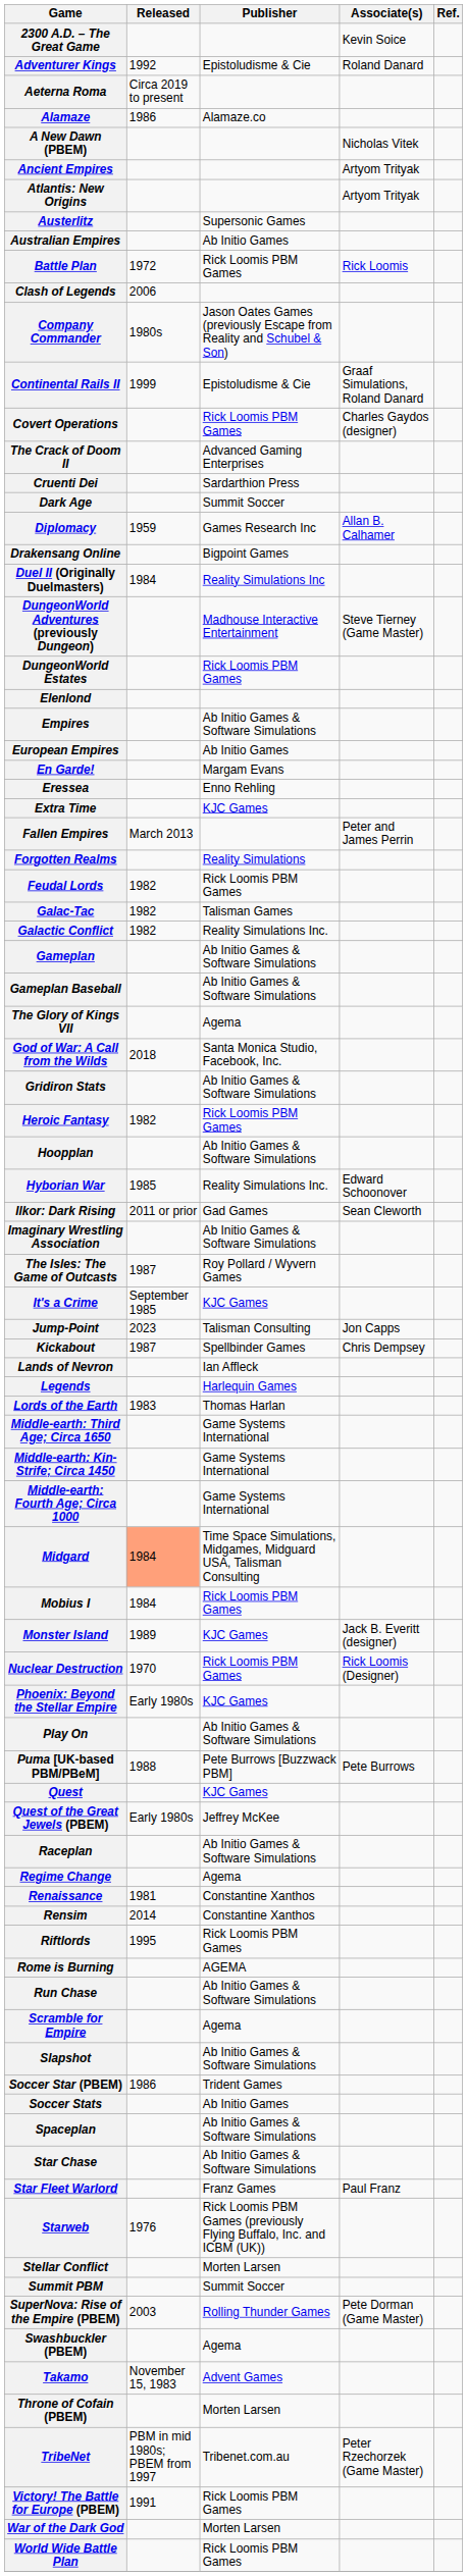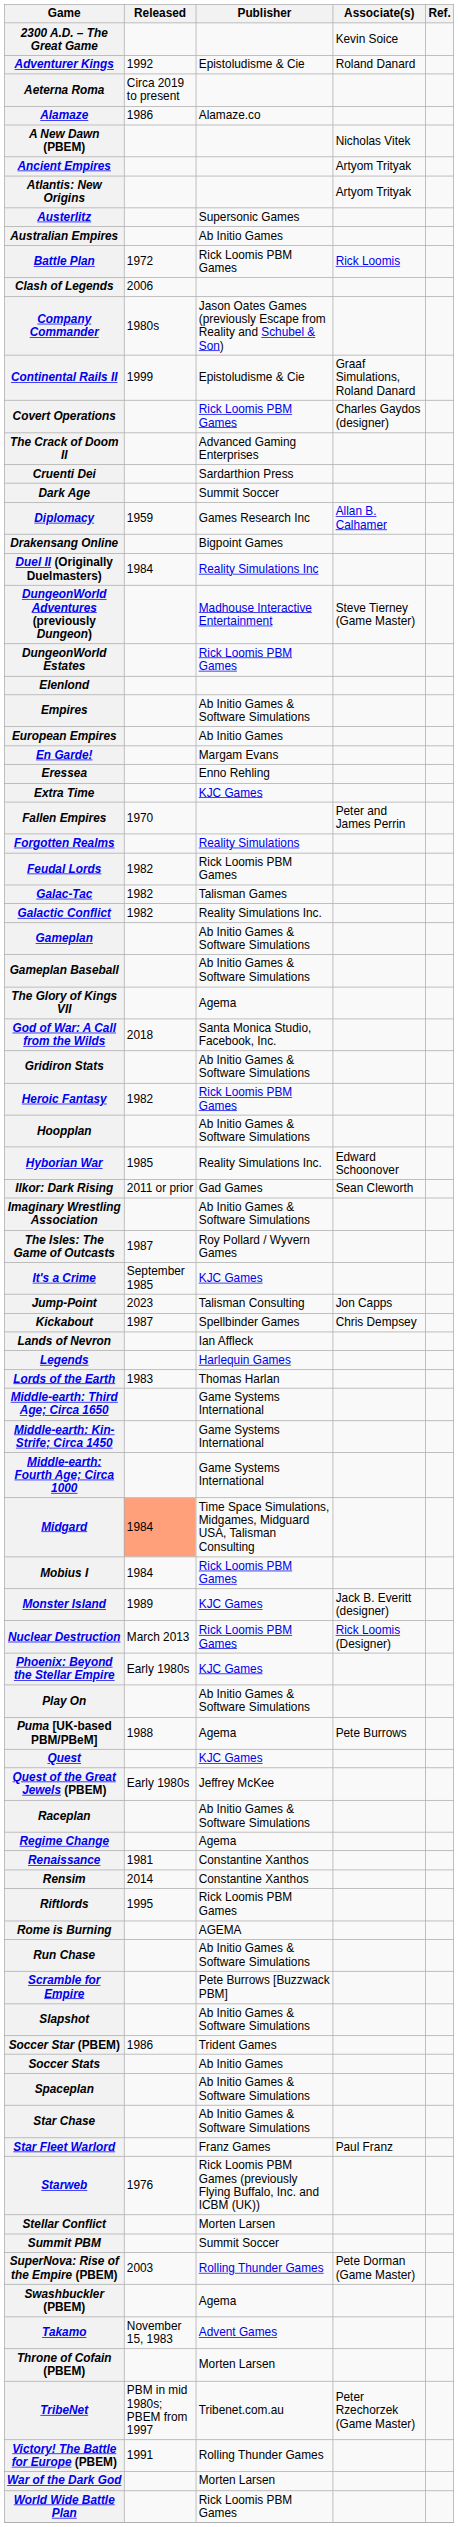 <table class="wikitable sortable">
 <tr>
 <th scope="col">Game</th>
 <th scope="col">Released</th>
 <th scope="col">Publisher</th>
 <th scope="col">Associate(s)</th>
 <th scope="col" class="unsortable">Ref.</th>
 </tr>
 <tr>
 <th scope="row"><em>2300 A.D. – The Great Game</em></th>
 <td></td>
 <td></td>
 <td>Kevin Soice</td>
 <td></td>
 </tr>
 <tr>
 <th scope="row"><em><a href='#'>Adventurer Kings</a></em></th>
 <td>1992</td>
 <td>Epistoludisme & Cie</td>
 <td>Roland Danard</td>
 <td></td>
 </tr>
 <tr>
 <th scope="row"><em>Aeterna Roma</em></th>
 <td>Circa 2019 to present</td>
 <td></td>
 <td></td>
 <td></td>
 </tr>
 <tr>
 <th scope="row"><em><a href='#'>Alamaze</a></em></th>
 <td>1986</td>
 <td>Alamaze.co</td>
 <td></td>
 <td></td>
 </tr>
 <tr>
 <th scope="row"><em>A New Dawn</em> (PBEM)</th>
 <td></td>
 <td></td>
 <td>Nicholas Vitek</td>
 <td></td>
 </tr>
 <tr>
 <th scope="row"><em><a href='#'>Ancient Empires</a></em></th>
 <td></td>
 <td></td>
 <td>Artyom Trityak</td>
 <td></td>
 </tr>
 <tr>
 <th scope="row"><em>Atlantis: New Origins</em></th>
 <td></td>
 <td></td>
 <td>Artyom Trityak</td>
 <td></td>
 </tr>
 <tr>
 <th scope="row"><em><a href='#'>Austerlitz</a></em></th>
 <td></td>
 <td>Supersonic Games</td>
 <td></td>
 <td></td>
 </tr>
 <tr>
 <th scope="row"><em>Australian Empires</em></th>
 <td></td>
 <td>Ab Initio Games</td>
 <td></td>
 <td></td>
 </tr>
 <tr>
 <th scope="row"><em><a href='#'>Battle Plan</a></em></th>
 <td>1972</td>
 <td>Rick Loomis PBM Games</td>
 <td><a href='#'>Rick Loomis</a></td>
 <td></td>
 </tr>
 <tr>
 <th scope="row"><em>Clash of Legends</em></th>
 <td>2006</td>
 <td></td>
 <td></td>
 <td></td>
 </tr>
 <tr>
 <th scope="row"><em><a href='#'>Company Commander</a></em></th>
 <td>1980s</td>
 <td>Jason Oates Games (previously Escape from Reality and <a href='#'>Schubel & Son</a>)</td>
 <td></td>
 <td></td>
 </tr>
 <tr>
 <th scope="row"><em><a href='#'>Continental Rails II</a></em></th>
 <td>1999</td>
 <td>Epistoludisme & Cie</td>
 <td>Graaf Simulations, Roland Danard</td>
 <td></td>
 </tr>
 <tr>
 <th scope="row"><em>Covert Operations</em></th>
 <td></td>
 <td><a href='#'>Rick Loomis PBM Games</a></td>
 <td>Charles Gaydos (designer)</td>
 <td></td>
 </tr>
 <tr>
 <th scope="row"><em>The Crack of Doom II</em></th>
 <td></td>
 <td>Advanced Gaming Enterprises</td>
 <td></td>
 <td></td>
 </tr>
 <tr>
 <th scope="row"><em>Cruenti Dei</em></th>
 <td></td>
 <td>Sardarthion Press</td>
 <td></td>
 <td></td>
 </tr>
 <tr>
 <th scope="row"><em>Dark Age</em></th>
 <td></td>
 <td>Summit Soccer</td>
 <td></td>
 <td></td>
 </tr>
 <tr>
 <th scope="row"><em><a href='#'>Diplomacy</a></em></th>
 <td>1959</td>
 <td>Games Research Inc</td>
 <td><a href='#'>Allan B. Calhamer</a></td>
 <td></td>
 </tr>
 <tr>
 <th scope="row"><em>Drakensang Online</em></th>
 <td></td>
 <td>Bigpoint Games</td>
 <td></td>
 <td></td>
 </tr>
 <tr>
 <th scope="row"><em><a href='#'>Duel II</a></em> (Originally Duelmasters)</th>
 <td>1984</td>
 <td><a href='#'>Reality Simulations Inc</a></td>
 <td></td>
 <td></td>
 </tr>
 <tr>
 <th scope="row"><em><a href='#'>DungeonWorld Adventures</a></em> (previously <em>Dungeon</em>)</th>
 <td></td>
 <td><a href='#'>Madhouse Interactive Entertainment</a></td>
 <td>Steve Tierney (Game Master)</td>
 <td></td>
 </tr>
 <tr>
 <th scope="row"><em>DungeonWorld Estates</em></th>
 <td></td>
 <td><a href='#'>Rick Loomis PBM Games</a></td>
 <td></td>
 <td></td>
 </tr>
 <tr>
 <th scope="row"><em>Elenlond</em></th>
 <td></td>
 <td></td>
 <td></td>
 <td></td>
 </tr>
 <tr>
 <th scope="row"><em>Empires</em></th>
 <td></td>
 <td>Ab Initio Games & Software Simulations</td>
 <td></td>
 <td></td>
 </tr>
 <tr>
 <th scope="row"><em>European Empires</em></th>
 <td></td>
 <td>Ab Initio Games</td>
 <td></td>
 <td></td>
 </tr>
 <tr>
 <th scope="row"><em><a href='#'>En Garde!</a></em></th>
 <td></td>
 <td>Margam Evans</td>
 <td></td>
 <td></td>
 </tr>
 <tr>
 <th scope="row"><em>Eressea</em></th>
 <td></td>
 <td>Enno Rehling</td>
 <td></td>
 <td></td>
 </tr>
 <tr>
 <th scope="row"><em>Extra Time</em></th>
 <td></td>
 <td><a href='#'>KJC Games</a></td>
 <td></td>
 <td></td>
 </tr>
 <tr>
 <th scope="row"><em>Fallen Empires</em></th>
-<td>March 2013</td>
+<td>1970</td>
 <td></td>
 <td>Peter and James Perrin</td>
 <td></td>
 </tr>
 <tr>
 <th scope="row"><em><a href='#'>Forgotten Realms</a></em></th>
 <td></td>
 <td><a href='#'>Reality Simulations</a></td>
 <td></td>
 <td></td>
 </tr>
 <tr>
 <th scope="row"><em><a href='#'>Feudal Lords</a></em></th>
 <td>1982</td>
 <td>Rick Loomis PBM Games</td>
 <td></td>
 <td></td>
 </tr>
 <tr>
 <th scope="row"><em><a href='#'>Galac-Tac</a></em></th>
 <td>1982</td>
 <td>Talisman Games</td>
 <td></td>
 <td></td>
 </tr>
 <tr>
 <th scope="row"><em><a href='#'>Galactic Conflict</a></em></th>
 <td>1982</td>
 <td>Reality Simulations Inc.</td>
 <td></td>
 <td></td>
 </tr>
 <tr>
 <th scope="row"><em><a href='#'>Gameplan</a></em></th>
 <td></td>
 <td>Ab Initio Games & Software Simulations</td>
 <td></td>
 <td></td>
 </tr>
 <tr>
 <th scope="row"><em>Gameplan Baseball</em></th>
 <td></td>
 <td>Ab Initio Games & Software Simulations</td>
 <td></td>
 <td></td>
 </tr>
 <tr>
 <th scope="row"><em>The Glory of Kings VII</em></th>
 <td></td>
 <td>Agema</td>
 <td></td>
 <td></td>
 </tr>
 <tr>
 <th scope="row"><em><a href='#'>God of War: A Call from the Wilds</a></em></th>
 <td>2018</td>
 <td>Santa Monica Studio, Facebook, Inc.</td>
 <td></td>
 <td></td>
 </tr>
 <tr>
 <th scope="row"><em>Gridiron Stats</em></th>
 <td></td>
 <td>Ab Initio Games & Software Simulations</td>
 <td></td>
 <td></td>
 </tr>
 <tr>
 <th scope="row"><em><a href='#'>Heroic Fantasy</a></em></th>
 <td>1982</td>
 <td><a href='#'>Rick Loomis PBM Games</a></td>
 <td></td>
 <td></td>
 </tr>
 <tr>
 <th scope="row"><em>Hoopplan</em></th>
 <td></td>
 <td>Ab Initio Games & Software Simulations</td>
 <td></td>
 <td></td>
 </tr>
 <tr>
 <th scope="row"><em><a href='#'>Hyborian War</a></em></th>
 <td>1985</td>
 <td>Reality Simulations Inc.</td>
 <td>Edward Schoonover</td>
 <td></td>
 </tr>
 <tr>
 <th scope="row"><em>Ilkor: Dark Rising</em></th>
 <td>2011 or prior</td>
 <td>Gad Games</td>
 <td>Sean Cleworth</td>
 <td></td>
 </tr>
 <tr>
 <th scope="row"><em>Imaginary Wrestling Association</em></th>
 <td></td>
 <td>Ab Initio Games & Software Simulations</td>
 <td></td>
 <td></td>
 </tr>
 <tr>
 <th scope="row"><em>The Isles: The Game of Outcasts</em></th>
 <td>1987</td>
 <td>Roy Pollard / Wyvern Games</td>
 <td></td>
 <td></td>
 </tr>
 <tr>
 <th scope="row"><em><a href='#'>It's a Crime</a></em></th>
 <td>September 1985</td>
 <td><a href='#'>KJC Games</a></td>
 <td></td>
 <td></td>
 </tr>
 <tr>
 <th scope="row"><em>Jump-Point</em></th>
 <td>2023</td>
 <td>Talisman Consulting</td>
 <td>Jon Capps</td>
 <td></td>
 </tr>
 <tr>
 <th scope="row"><em>Kickabout</em></th>
 <td>1987</td>
 <td>Spellbinder Games</td>
 <td>Chris Dempsey</td>
 <td></td>
 </tr>
 <tr>
 <th scope="row"><em>Lands of Nevron</em></th>
 <td></td>
 <td>Ian Affleck</td>
 <td></td>
 <td></td>
 </tr>
 <tr>
 <th scope="row"><em><a href='#'>Legends</a></em></th>
 <td></td>
 <td><a href='#'>Harlequin Games</a></td>
 <td></td>
 <td></td>
 </tr>
 <tr>
 <th scope="row"><em><a href='#'>Lords of the Earth</a></em></th>
 <td>1983</td>
 <td>Thomas Harlan</td>
 <td></td>
 <td></td>
 </tr>
 <tr>
 <th><em><a href='#'>Middle-earth: Third Age; Circa 1650</a></em></th>
 <td></td>
 <td>Game Systems International</td>
 <td></td>
 <td></td>
 </tr>
 <tr>
 <th><em><a href='#'>Middle-earth: Kin-Strife; Circa 1450</a></em></th>
 <td></td>
 <td>Game Systems International</td>
 <td></td>
 <td></td>
 </tr>
 <tr>
 <th><em><a href='#'>Middle-earth: Fourth Age; Circa 1000</a></em></th>
 <td></td>
 <td>Game Systems International</td>
 <td></td>
 <td></td>
 </tr>
 <tr>
 <th scope="row"><a href='#'><em>Midgard</em></a></th>
 <td style="background: lightsalmon;">1984</td>
 <td>Time Space Simulations, Midgames, Midguard USA, Talisman Consulting</td>
 <td></td>
 <td></td>
 </tr>
 <tr>
 <th scope="row"><em>Mobius I</em></th>
 <td>1984</td>
 <td><a href='#'>Rick Loomis PBM Games</a></td>
 <td></td>
 <td></td>
 </tr>
 <tr>
 <th scope="row"><em><a href='#'>Monster Island</a></em></th>
 <td>1989</td>
 <td><a href='#'>KJC Games</a></td>
 <td>Jack B. Everitt (designer)</td>
 <td></td>
 </tr>
 <tr>
 <th scope="row"><em><a href='#'>Nuclear Destruction</a></em></th>
-<td>1970</td>
+<td>March 2013</td>
 <td><a href='#'>Rick Loomis PBM Games</a></td>
 <td><a href='#'>Rick Loomis</a> (Designer)</td>
 <td></td>
 </tr>
 <tr>
 <th scope="row"><em><a href='#'>Phoenix: Beyond the Stellar Empire</a></em></th>
 <td>Early 1980s</td>
 <td><a href='#'>KJC Games</a></td>
 <td></td>
 <td></td>
 </tr>
 <tr>
 <th scope="row"><em>Play On</em></th>
 <td></td>
 <td>Ab Initio Games & Software Simulations</td>
 <td></td>
 <td></td>
 </tr>
 <tr>
 <th scope="row"><em>Puma</em> [UK-based PBM/PBeM]</th>
 <td>1988</td>
-<td>Pete Burrows [Buzzwack PBM]</td>
+<td>Agema</td>
 <td>Pete Burrows</td>
 <td></td>
 </tr>
 <tr>
 <th scope="row"><em><a href='#'>Quest</a></em></th>
 <td></td>
 <td><a href='#'>KJC Games</a></td>
 <td></td>
 <td></td>
 </tr>
 <tr>
 <th scope="row"><em><a href='#'>Quest of the Great Jewels</a></em> (PBEM)</th>
 <td>Early 1980s</td>
 <td>Jeffrey McKee</td>
 <td></td>
 <td></td>
 </tr>
 <tr>
 <th scope="row"><em>Raceplan</em></th>
 <td></td>
 <td>Ab Initio Games & Software Simulations</td>
 <td></td>
 <td></td>
 </tr>
 <tr>
 <th scope="row"><em><a href='#'>Regime Change</a></em></th>
 <td></td>
 <td>Agema</td>
 <td></td>
 <td></td>
 </tr>
 <tr>
 <th scope="row"><em><a href='#'>Renaissance</a></em></th>
 <td>1981</td>
 <td>Constantine Xanthos</td>
 <td></td>
 <td></td>
 </tr>
 <tr>
 <th scope="row"><em>Rensim</em></th>
 <td>2014</td>
 <td>Constantine Xanthos</td>
 <td></td>
 <td></td>
 </tr>
 <tr>
 <th scope="row"><em>Riftlords</em></th>
 <td>1995</td>
 <td>Rick Loomis PBM Games</td>
 <td></td>
 <td></td>
 </tr>
 <tr>
 <th scope="row"><em>Rome is Burning</em></th>
 <td></td>
 <td>AGEMA</td>
 <td></td>
 <td></td>
 </tr>
 <tr>
 <th scope="row"><em>Run Chase</em></th>
 <td></td>
 <td>Ab Initio Games & Software Simulations</td>
 <td></td>
 <td></td>
 </tr>
 <tr>
 <th scope="row"><em><a href='#'>Scramble for Empire</a></em></th>
 <td></td>
-<td>Agema</td>
+<td>Pete Burrows [Buzzwack PBM]</td>
 <td></td>
 <td></td>
 </tr>
 <tr>
 <th scope="row"><em>Slapshot</em></th>
 <td></td>
 <td>Ab Initio Games & Software Simulations</td>
 <td></td>
 <td></td>
 </tr>
 <tr>
 <th scope="row"><em>Soccer Star</em> (PBEM)</th>
 <td>1986</td>
 <td>Trident Games</td>
 <td></td>
 <td></td>
 </tr>
 <tr>
 <th scope="row"><em>Soccer Stats</em></th>
 <td></td>
 <td>Ab Initio Games</td>
 <td></td>
 <td></td>
 </tr>
 <tr>
 <th scope="row"><em>Spaceplan</em></th>
 <td></td>
 <td>Ab Initio Games & Software Simulations</td>
 <td></td>
 <td></td>
 </tr>
 <tr>
 <th scope="row"><em>Star Chase</em></th>
 <td></td>
 <td>Ab Initio Games & Software Simulations</td>
 <td></td>
 <td></td>
 </tr>
 <tr>
 <th scope="row"><em><a href='#'>Star Fleet Warlord</a></em></th>
 <td></td>
 <td>Franz Games</td>
 <td>Paul Franz</td>
 <td></td>
 </tr>
 <tr>
 <th scope="row"><em><a href='#'>Starweb</a></em></th>
 <td>1976</td>
 <td>Rick Loomis PBM Games (previously Flying Buffalo, Inc. and ICBM (UK))</td>
 <td></td>
 <td></td>
 </tr>
 <tr>
 <th scope="row"><em>Stellar Conflict</em></th>
 <td></td>
 <td>Morten Larsen</td>
 <td></td>
 <td></td>
 </tr>
 <tr>
 <th scope="row"><em>Summit PBM</em></th>
 <td></td>
 <td>Summit Soccer</td>
 <td></td>
 <td></td>
 </tr>
 <tr>
 <th scope="row"><em>SuperNova: Rise of the Empire</em> (PBEM)</th>
 <td>2003</td>
 <td><a href='#'>Rolling Thunder Games</a></td>
 <td>Pete Dorman (Game Master)</td>
 <td></td>
 </tr>
 <tr>
 <th scope="row"><em>Swashbuckler</em> (PBEM)</th>
 <td></td>
 <td>Agema</td>
 <td></td>
 <td></td>
 </tr>
 <tr>
 <th scope="row"><em><a href='#'>Takamo</a></em></th>
 <td>November 15, 1983</td>
 <td><a href='#'>Advent Games</a></td>
 <td></td>
 <td></td>
 </tr>
 <tr>
 <th scope="row"><em>Throne of Cofain</em> (PBEM)</th>
 <td></td>
 <td>Morten Larsen</td>
 <td></td>
 <td></td>
 </tr>
 <tr>
 <th scope="row"><em><a href='#'>TribeNet</a></em></th>
 <td>PBM in mid 1980s;<br> PBEM from 1997</td>
 <td>Tribenet.com.au</td>
 <td>Peter Rzechorzek (Game Master)</td>
 <td></td>
 </tr>
 <tr>
 <th scope="row"><em><a href='#'>Victory! The Battle for Europe</a></em> (PBEM)</th>
 <td>1991</td>
-<td>Rick Loomis PBM Games</td>
+<td>Rolling Thunder Games</td>
 <td></td>
 <td></td>
 </tr>
 <tr>
 <th scope="row"><em><a href='#'>War of the Dark God</a></em></th>
 <td></td>
 <td>Morten Larsen</td>
 <td></td>
 <td></td>
 </tr>
 <tr>
 <th scope="row"><em><a href='#'>World Wide Battle Plan</a></em></th>
 <td></td>
 <td>Rick Loomis PBM Games</td>
 <td></td>
 <td></td>
 </tr>
 <tr>
 </tr>
 </table>
